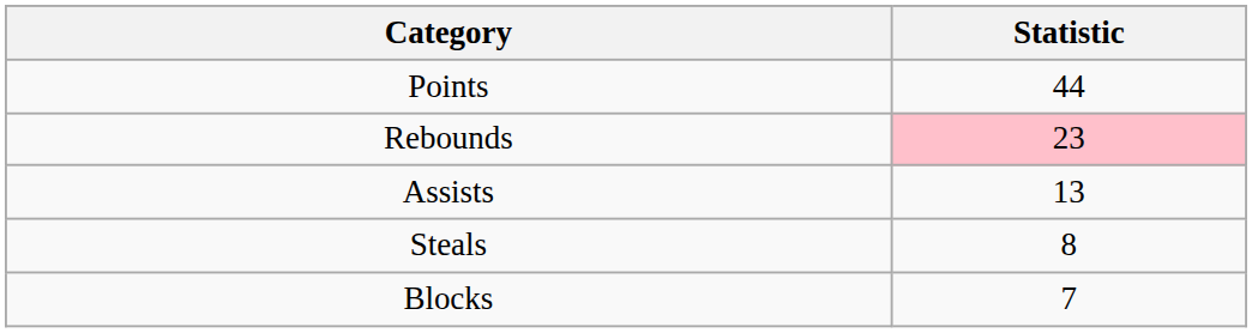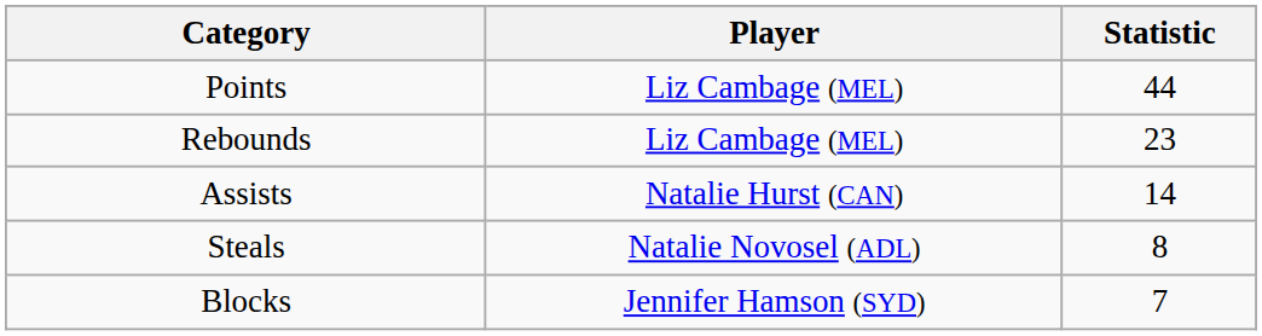 <table class="wikitable" style="width: 35%; text-align:center; font-size:90%">
 <tr>
 <th width=25%>Category</th>
+<th width=30%>Player</th>
 <th width=10%>Statistic</th>
 </tr>
 <tr>
 <td>Points</td>
+<td><a href='#'>Liz Cambage</a> <small>(<a href='#'>MEL</a>)</small></td>
 <td>44</td>
 </tr>
 <tr>
 <td>Rebounds</td>
-<td style="background: pink;">23</td>
+<td><a href='#'>Liz Cambage</a> <small>(<a href='#'>MEL</a>)</small></td>
+<td>23</td>
 </tr>
 <tr>
 <td>Assists</td>
-<td>13</td>
+<td><a href='#'>Natalie Hurst</a> <small>(<a href='#'>CAN</a>)</small></td>
+<td>14</td>
 </tr>
 <tr>
 <td>Steals</td>
+<td><a href='#'>Natalie Novosel</a> <small>(<a href='#'>ADL</a>)</small></td>
 <td>8</td>
 </tr>
 <tr>
 <td>Blocks</td>
+<td><a href='#'>Jennifer Hamson</a> <small>(<a href='#'>SYD</a>)</small></td>
 <td>7</td>
 </tr>
 </table>
